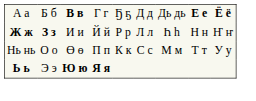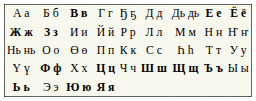 <table cellpadding=4 style="font-size:larger; text-align:center; border-color:black; border-width:1px; border-style:solid; border-collapse:collapse; background-color:#F8F8EF;">
 <tr>
 <td>А а</td>
 <td>Б б</td>
 <td><strong>В в</strong></td>
 <td>Г г</td>
 <td>Ҕ ҕ</td>
 <td>Д д</td>
 <td>Дь дь</td>
 <td><strong>Е е</strong></td>
 <td><strong>Ё ё</strong></td>
 </tr>
 <tr>
 <td><strong>Ж ж</strong></td>
 <td><strong>З з</strong></td>
 <td>И и</td>
 <td>Й й</td>
 <td>Р р</td>
 <td>Л л</td>
-<td>Һ һ</td>
+<td>М м</td>
 <td>Н н</td>
 <td>Ҥ ҥ</td>
 </tr>
 <tr>
 <td>Нь нь</td>
 <td>О о</td>
 <td>Ө ө</td>
 <td>П п</td>
 <td>К к</td>
 <td>С с</td>
-<td>М м</td>
+<td>Һ һ</td>
 <td>Т т</td>
 <td>У у</td>
+</tr>
+<tr>
+<td>Ү ү</td>
+<td><strong>Ф ф</strong></td>
+<td>Х х</td>
+<td><strong>Ц ц</strong></td>
+<td>Ч ч</td>
+<td><strong>Ш ш</strong></td>
+<td><strong>Щ щ</strong></td>
+<td><strong>Ъ ъ</strong></td>
+<td>Ы ы</td>
 </tr>
 <tr>
 <td><strong>Ь ь</strong></td>
 <td>Э э</td>
 <td><strong>Ю ю</strong></td>
 <td><strong>Я я</strong></td>
 </tr>
 </table>
